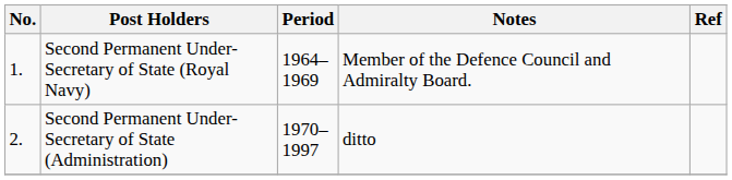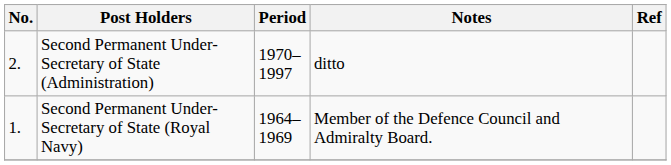 <table class="wikitable">
 <tr>
 <th width=5>No.</th>
 <th width=200>Post Holders</th>
 <th width=30>Period</th>
 <th width=300>Notes</th>
 <th width=5>Ref</th>
 </tr>
 <tr>
+<td>2.</td>
+<td>Second Permanent Under- Secretary of State (Administration)</td>
+<td>1970–1997</td>
+<td>ditto</td>
+<td></td>
+</tr>
+<tr>
 <td>1.</td>
 <td>Second Permanent Under-Secretary of State (Royal Navy)</td>
 <td>1964–1969</td>
 <td>Member of the Defence Council and Admiralty Board.</td>
 <td></td>
 </tr>
 <tr>
-<td>2.</td>
-<td>Second Permanent Under- Secretary of State (Administration)</td>
-<td>1970–1997</td>
-<td>ditto</td>
-<td></td>
-</tr>
-<tr>
 </tr>
 </table>
